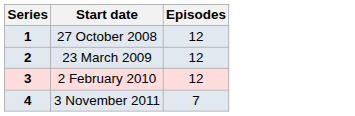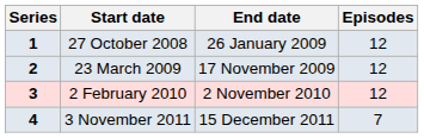 <table class="wikitable" style="text-align:center;">
 <tr>
 <th>Series</th>
 <th>Start date</th>
+<th>End date</th>
 <th>Episodes</th>
 </tr>
 <tr bgcolor="E1E8EF">
 <td><strong>1</strong></td>
 <td>27 October 2008</td>
+<td>26 January 2009</td>
 <td>12</td>
 </tr>
 <tr bgcolor="E1E8EF">
 <td><strong>2</strong></td>
 <td>23 March 2009</td>
+<td>17 November 2009</td>
 <td>12</td>
 </tr>
 <tr bgcolor="ffdddd">
 <td><strong>3</strong></td>
 <td>2 February 2010</td>
+<td>2 November 2010</td>
 <td>12</td>
 </tr>
 <tr bgcolor="E1E8EF">
 <td><strong>4</strong></td>
 <td>3 November 2011</td>
+<td>15 December 2011</td>
 <td>7</td>
 </tr>
 </table>
